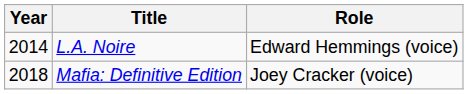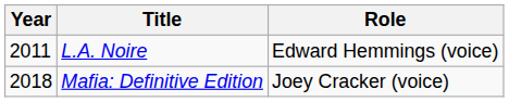 <table class="wikitable sortable">
 <tr>
 <th>Year</th>
 <th>Title</th>
 <th>Role</th>
 </tr>
 <tr>
-<td>2014</td>
+<td>2011</td>
 <td><em><a href='#'>L.A. Noire</a></em></td>
 <td>Edward Hemmings (voice)</td>
 </tr>
 <tr>
 <td>2018</td>
 <td><em><a href='#'>Mafia: Definitive Edition</a></em></td>
 <td>Joey Cracker (voice)</td>
 </tr>
 </table>
